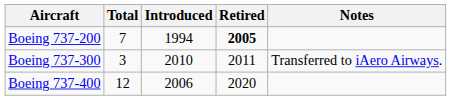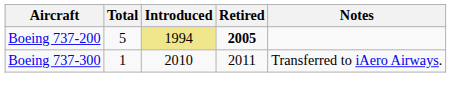 <table class="wikitable" style="margin:0.5em auto; text-align:center">
 <tr>
 <th>Aircraft</th>
 <th>Total</th>
 <th>Introduced</th>
 <th>Retired</th>
 <th>Notes</th>
 </tr>
 <tr>
 <td><a href='#'>Boeing 737-200</a></td>
-<td>7</td>
-<td>1994</td>
+<td>5</td>
+<td style="background: khaki;">1994</td>
 <td><strong>2005</strong></td>
 <td></td>
 </tr>
 <tr>
 <td><a href='#'>Boeing 737-300</a></td>
-<td>3</td>
+<td>1</td>
 <td>2010</td>
 <td>2011</td>
 <td>Transferred to <a href='#'>iAero Airways</a>.</td>
 </tr>
-<tr>
-<td><a href='#'>Boeing 737-400</a></td>
-<td>12</td>
-<td>2006</td>
-<td>2020</td>
-<td></td>
-</tr>
 </table>
